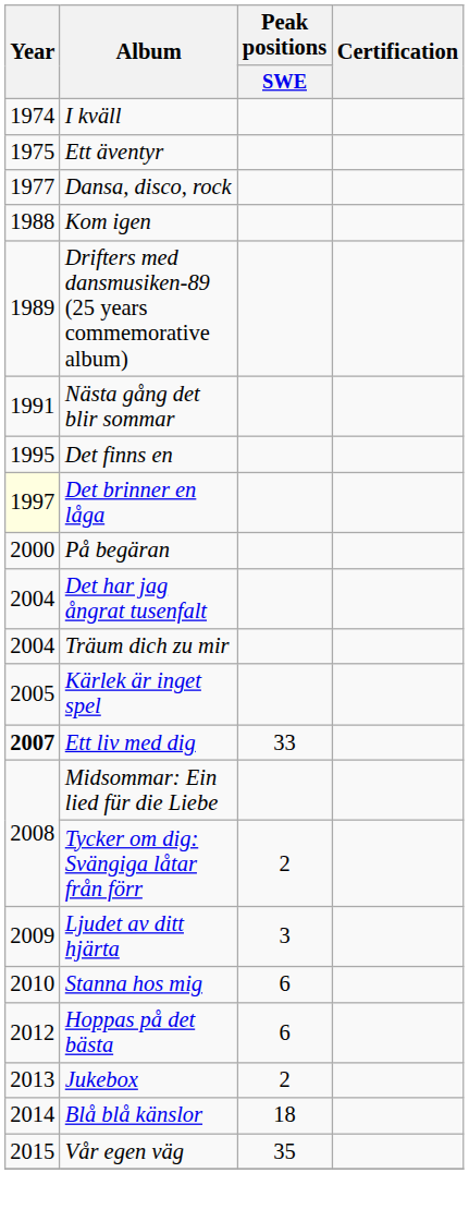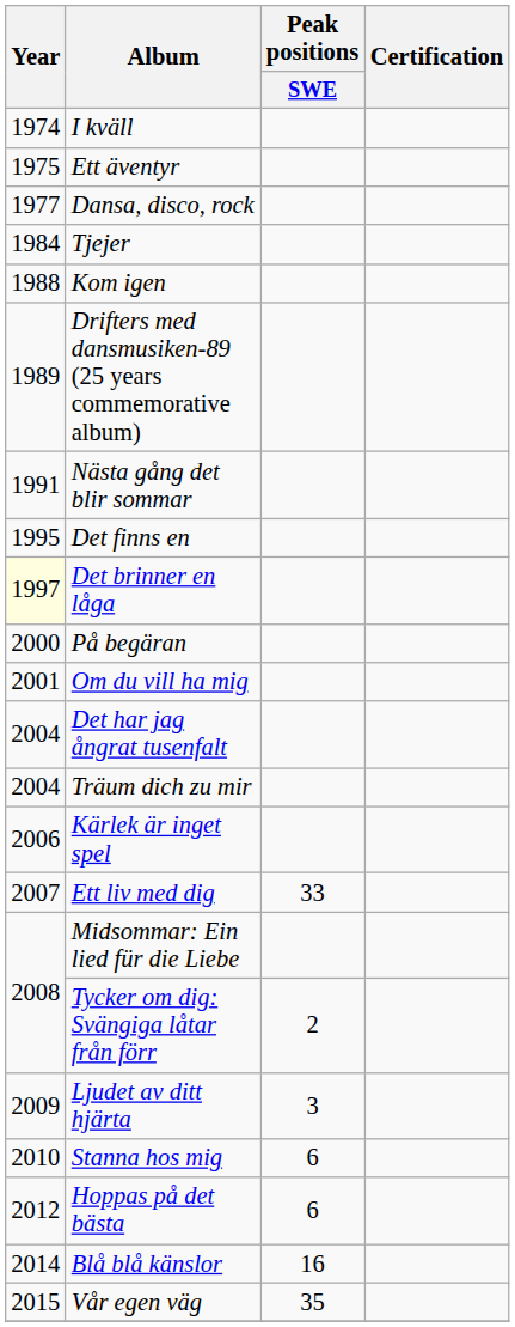 <table class="wikitable">
 <tr>
 <th rowspan="2" align="center" width="10">Year</th>
 <th rowspan="2" align="center" width="120">Album</th>
 <th colspan="1" align="center" width="20">Peak positions</th>
 <th rowspan="2" align="center" width="70">Certification</th>
 </tr>
 <tr>
 <th scope="col" style="width:3em;font-size:90%;"><a href='#'>SWE</a><br></th>
 </tr>
 <tr>
 <td>1974</td>
 <td><em>I kväll</em></td>
 <td></td>
 <td></td>
 </tr>
 <tr>
 <td>1975</td>
 <td><em>Ett äventyr</em></td>
 <td></td>
 <td></td>
 </tr>
 <tr>
 <td>1977</td>
 <td><em>Dansa, disco, rock</em></td>
+<td></td>
+<td></td>
+</tr>
+<tr>
+<td>1984</td>
+<td><em>Tjejer</em></td>
 <td></td>
 <td></td>
 </tr>
 <tr>
 <td>1988</td>
 <td><em>Kom igen</em></td>
 <td></td>
 <td></td>
 </tr>
 <tr>
 <td>1989</td>
 <td><em>Drifters med dansmusiken-89</em> (25 years commemorative album)</td>
 <td></td>
 <td></td>
 </tr>
 <tr>
 <td>1991</td>
 <td><em>Nästa gång det blir sommar</em></td>
 <td></td>
 <td></td>
 </tr>
 <tr>
 <td>1995</td>
 <td><em>Det finns en</em></td>
 <td></td>
 <td></td>
 </tr>
 <tr>
 <td style="background: lightyellow;">1997</td>
 <td><em><a href='#'>Det brinner en låga</a></em></td>
 <td></td>
 <td></td>
 </tr>
 <tr>
 <td>2000</td>
 <td><em>På begäran</em></td>
 <td></td>
 <td></td>
 </tr>
 <tr>
+<td>2001</td>
+<td><em><a href='#'>Om du vill ha mig</a></em></td>
+<td></td>
+<td></td>
+</tr>
+<tr>
 <td>2004</td>
 <td><em><a href='#'>Det har jag ångrat tusenfalt</a></em></td>
 <td></td>
 <td></td>
 </tr>
 <tr>
 <td>2004</td>
 <td><em>Träum dich zu mir</em></td>
 <td></td>
 <td></td>
 </tr>
 <tr>
-<td>2005</td>
+<td>2006</td>
 <td><em><a href='#'>Kärlek är inget spel</a></em></td>
 <td></td>
 <td></td>
 </tr>
 <tr>
-<td style="text-align:center;"><strong>2007</strong></td>
+<td style="text-align:center;">2007</td>
 <td><em><a href='#'>Ett liv med dig</a></em></td>
 <td style="text-align:center;">33</td>
 <td style="text-align:center;"></td>
 </tr>
 <tr>
 <td rowspan="2" style="text-align:center;">2008</td>
 <td><em>Midsommar: Ein lied für die Liebe</em></td>
 <td style="text-align:center;"></td>
 <td style="text-align:center;"></td>
 </tr>
 <tr>
 <td><em><a href='#'>Tycker om dig: Svängiga låtar från förr</a></em></td>
 <td style="text-align:center;">2</td>
 <td style="text-align:center;"></td>
 </tr>
 <tr>
 <td style="text-align:center;">2009</td>
 <td><em><a href='#'>Ljudet av ditt hjärta</a></em></td>
 <td style="text-align:center;">3</td>
 <td style="text-align:center;"></td>
 </tr>
 <tr>
 <td style="text-align:center;">2010</td>
 <td><em><a href='#'>Stanna hos mig</a></em></td>
 <td style="text-align:center;">6</td>
 <td style="text-align:center;"></td>
 </tr>
 <tr>
 <td style="text-align:center;">2012</td>
 <td><em><a href='#'>Hoppas på det bästa</a></em></td>
 <td style="text-align:center;">6</td>
 <td style="text-align:center;"></td>
 </tr>
 <tr>
-<td style="text-align:center;">2013</td>
-<td><em><a href='#'>Jukebox</a></em></td>
-<td style="text-align:center;">2</td>
-<td style="text-align:center;"></td>
-</tr>
-<tr>
 <td style="text-align:center;">2014</td>
 <td><em><a href='#'>Blå blå känslor</a>	</em></td>
-<td style="text-align:center;">18</td>
+<td style="text-align:center;">16</td>
 <td style="text-align:center;"></td>
 </tr>
 <tr>
 <td style="text-align:center;">2015</td>
 <td><em>Vår egen väg</em></td>
 <td style="text-align:center;">35</td>
 <td style="text-align:center;"></td>
 </tr>
 <tr>
 </tr>
 </table>
